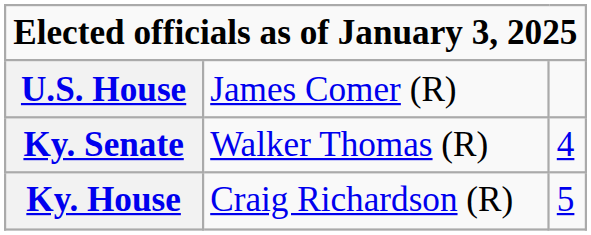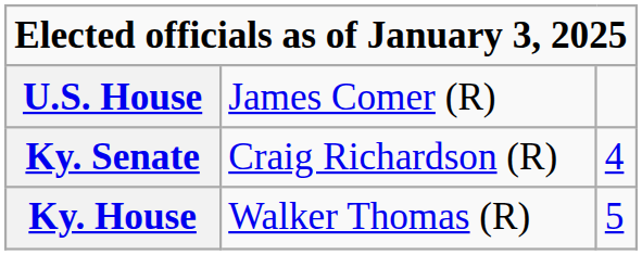 <table class=wikitable>
 <tr>
 <td colspan="3"><strong>Elected officials as of January 3, 2025</strong></td>
 </tr>
 <tr>
 <th scope=row><a href='#'>U.S. House</a></th>
 <td><a href='#'>James Comer</a> (R)</td>
 <td></td>
 </tr>
 <tr>
 <th scope=row><a href='#'>Ky. Senate</a></th>
-<td><a href='#'>Walker Thomas</a> (R)</td>
+<td><a href='#'>Craig Richardson</a> (R)</td>
 <td><a href='#'>4</a></td>
 </tr>
 <tr>
 <th scope=row><a href='#'>Ky. House</a></th>
-<td><a href='#'>Craig Richardson</a> (R)</td>
+<td><a href='#'>Walker Thomas</a> (R)</td>
 <td><a href='#'>5</a></td>
 </tr>
 </table>
